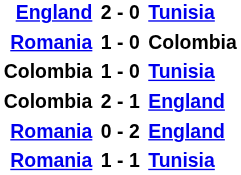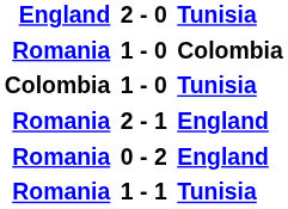 <table cellpadding="2" style="font-size:90%; margin: 0 auto;">
 <tr>
 <td style="width:40%; text-align:right;"><strong><a href='#'>England</a></strong></td>
 <td style="text-align:center;"><strong>2 - 0</strong></td>
 <td><strong><a href='#'>Tunisia</a></strong></td>
 </tr>
 <tr>
 <td style="width:40%; text-align:right;"><strong><a href='#'>Romania</a></strong></td>
 <td style="text-align:center;"><strong>1 - 0</strong></td>
 <td><strong>Colombia</strong></td>
 </tr>
 <tr>
 <td style="width:40%; text-align:right;"><strong>Colombia</strong></td>
 <td style="text-align:center;"><strong>1 - 0</strong></td>
 <td><strong><a href='#'>Tunisia</a></strong></td>
 </tr>
 <tr>
-<td style="width:40%; text-align:right;"><strong>Colombia</strong></td>
+<td style="width:40%; text-align:right;"><strong><a href='#'>Romania</a></strong></td>
 <td style="text-align:center;"><strong>2 - 1</strong></td>
 <td><strong><a href='#'>England</a></strong></td>
 </tr>
 <tr>
 <td style="width:40%; text-align:right;"><strong><a href='#'>Romania</a></strong></td>
 <td style="text-align:center;"><strong>0 - 2</strong></td>
 <td><strong><a href='#'>England</a></strong></td>
 </tr>
 <tr>
 <td style="width:40%; text-align:right;"><strong><a href='#'>Romania</a></strong></td>
 <td style="text-align:center;"><strong>1 - 1</strong></td>
 <td><strong><a href='#'>Tunisia</a></strong></td>
 </tr>
 </table>
